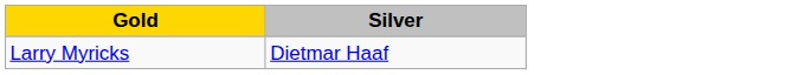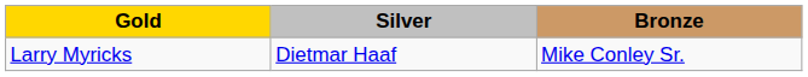 <table class="wikitable" style="text-align:left">
 <tr align="center">
 <td width=200 bgcolor=gold><strong>Gold</strong></td>
 <td width=200 bgcolor=silver><strong>Silver</strong></td>
+<td width=200 bgcolor=CC9966><strong>Bronze</strong></td>
 </tr>
 <tr>
 <td><a href='#'>Larry Myricks</a><br><em></em></td>
 <td><a href='#'>Dietmar Haaf</a><br><em></em></td>
+<td><a href='#'>Mike Conley Sr.</a><br><em></em></td>
 </tr>
 </table>
